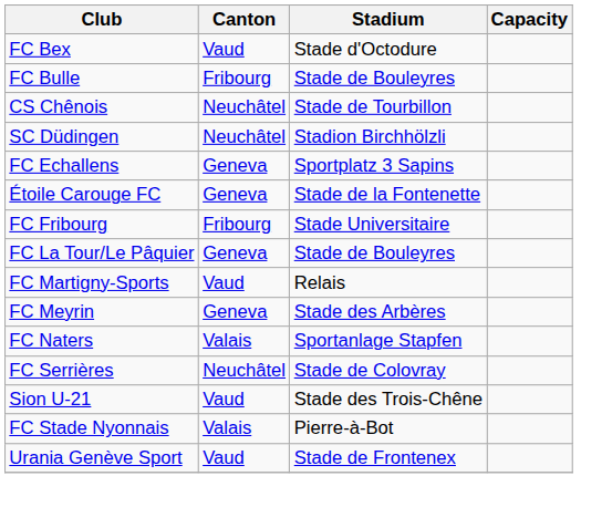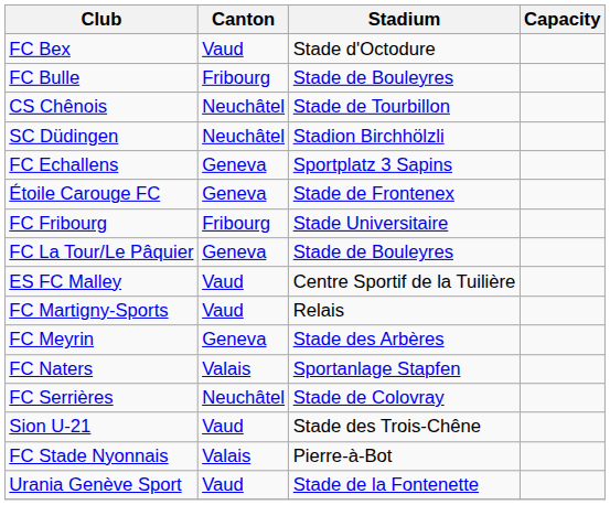 <table class="wikitable">
 <tr>
 <th>Club</th>
 <th>Canton</th>
 <th>Stadium</th>
 <th>Capacity</th>
 </tr>
 <tr>
 <td><a href='#'>FC Bex</a></td>
 <td><a href='#'>Vaud</a></td>
 <td>Stade d'Octodure</td>
 <td></td>
 </tr>
 <tr>
 <td><a href='#'>FC Bulle</a></td>
 <td><a href='#'>Fribourg</a></td>
 <td><a href='#'>Stade de Bouleyres</a></td>
 <td></td>
 </tr>
 <tr>
 <td><a href='#'>CS Chênois</a></td>
 <td><a href='#'>Neuchâtel</a></td>
 <td><a href='#'>Stade de Tourbillon</a></td>
 <td></td>
 </tr>
 <tr>
 <td><a href='#'>SC Düdingen</a></td>
 <td><a href='#'>Neuchâtel</a></td>
 <td><a href='#'>Stadion Birchhölzli</a></td>
 <td></td>
 </tr>
 <tr>
 <td><a href='#'>FC Echallens</a></td>
 <td><a href='#'>Geneva</a></td>
 <td><a href='#'>Sportplatz 3 Sapins</a></td>
 <td></td>
 </tr>
 <tr>
 <td><a href='#'>Étoile Carouge FC</a></td>
 <td><a href='#'>Geneva</a></td>
-<td><a href='#'>Stade de la Fontenette</a></td>
+<td><a href='#'>Stade de Frontenex</a></td>
 <td></td>
 </tr>
 <tr>
 <td><a href='#'>FC Fribourg</a></td>
 <td><a href='#'>Fribourg</a></td>
 <td><a href='#'>Stade Universitaire</a></td>
 <td></td>
 </tr>
 <tr>
 <td><a href='#'>FC La Tour/Le Pâquier</a></td>
 <td><a href='#'>Geneva</a></td>
 <td><a href='#'>Stade de Bouleyres</a></td>
+<td></td>
+</tr>
+<tr>
+<td><a href='#'>ES FC Malley</a></td>
+<td><a href='#'>Vaud</a></td>
+<td>Centre Sportif de la Tuilière</td>
 <td></td>
 </tr>
 <tr>
 <td><a href='#'>FC Martigny-Sports</a></td>
 <td><a href='#'>Vaud</a></td>
 <td>Relais</td>
 <td></td>
 </tr>
 <tr>
 <td><a href='#'>FC Meyrin</a></td>
 <td><a href='#'>Geneva</a></td>
 <td><a href='#'>Stade des Arbères</a></td>
 <td></td>
 </tr>
 <tr>
 <td><a href='#'>FC Naters</a></td>
 <td><a href='#'>Valais</a></td>
 <td><a href='#'>Sportanlage Stapfen</a></td>
 <td></td>
 </tr>
 <tr>
 <td><a href='#'>FC Serrières</a></td>
 <td><a href='#'>Neuchâtel</a></td>
 <td><a href='#'>Stade de Colovray</a></td>
 <td></td>
 </tr>
 <tr>
 <td><a href='#'>Sion U-21</a></td>
 <td><a href='#'>Vaud</a></td>
 <td>Stade des Trois-Chêne</td>
 <td></td>
 </tr>
 <tr>
 <td><a href='#'>FC Stade Nyonnais</a></td>
 <td><a href='#'>Valais</a></td>
 <td>Pierre-à-Bot</td>
 <td></td>
 </tr>
 <tr>
 <td><a href='#'>Urania Genève Sport</a></td>
 <td><a href='#'>Vaud</a></td>
-<td><a href='#'>Stade de Frontenex</a></td>
+<td><a href='#'>Stade de la Fontenette</a></td>
 <td></td>
 </tr>
 <tr>
 </tr>
 </table>
